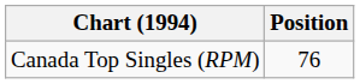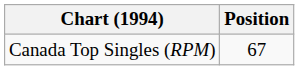 <table class="wikitable sortable">
 <tr>
 <th>Chart (1994)</th>
 <th>Position</th>
 </tr>
 <tr>
 <td align="left">Canada Top Singles (<em>RPM</em>)</td>
-<td align="center">76</td>
+<td align="center">67</td>
 </tr>
 </table>
